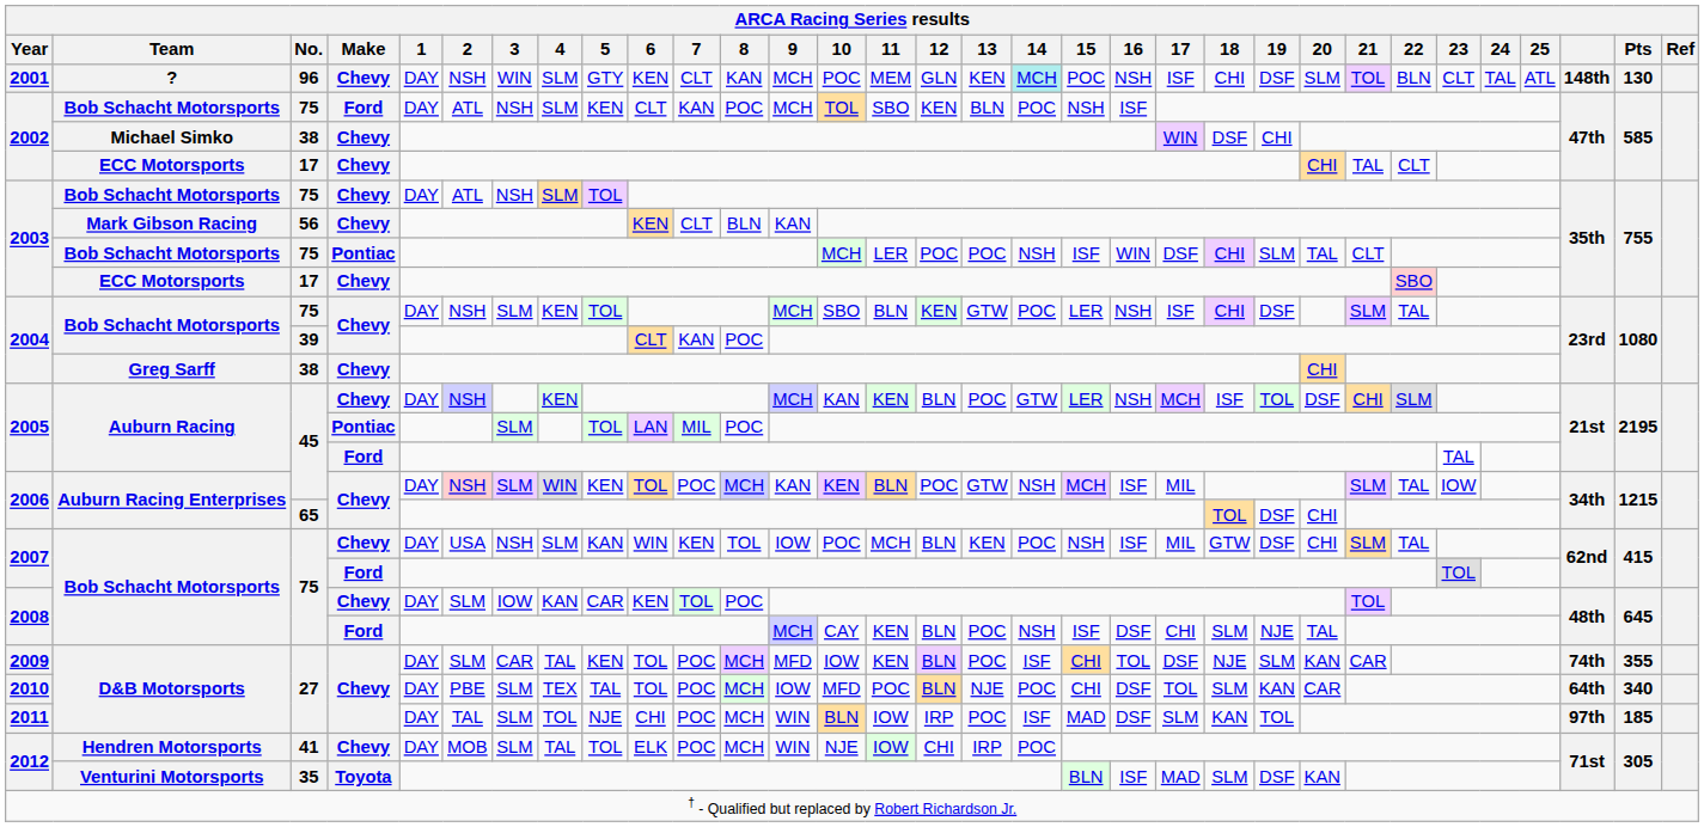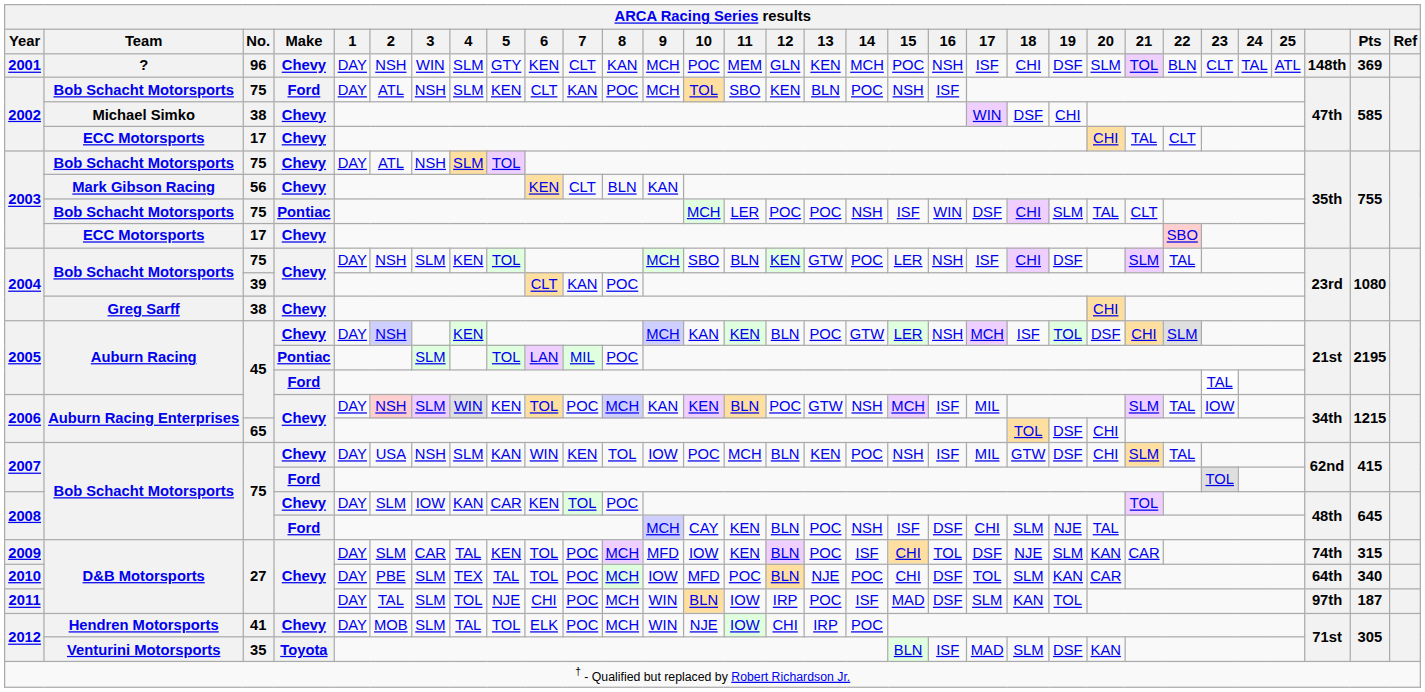 <table class="wikitable" style="text-align:center; font-size:75%">
 <tr>
 <th colspan=48><a href='#'>ARCA Racing Series</a> results</th>
 </tr>
 <tr>
 <th>Year</th>
 <th>Team</th>
 <th>No.</th>
 <th>Make</th>
 <th>1</th>
 <th>2</th>
 <th>3</th>
 <th>4</th>
 <th>5</th>
 <th>6</th>
 <th>7</th>
 <th>8</th>
 <th>9</th>
 <th>10</th>
 <th>11</th>
 <th>12</th>
 <th>13</th>
 <th>14</th>
 <th>15</th>
 <th>16</th>
 <th>17</th>
 <th>18</th>
 <th>19</th>
 <th>20</th>
 <th>21</th>
 <th>22</th>
 <th>23</th>
 <th>24</th>
 <th>25</th>
 <th></th>
 <th>Pts</th>
 <th>Ref</th>
 </tr>
 <tr>
 <th><a href='#'>2001</a></th>
 <th>?</th>
 <th>96</th>
 <th><a href='#'>Chevy</a></th>
 <td><a href='#'>DAY</a></td>
 <td><a href='#'>NSH</a></td>
 <td><a href='#'>WIN</a></td>
 <td><a href='#'>SLM</a></td>
 <td><a href='#'>GTY</a></td>
 <td><a href='#'>KEN</a></td>
 <td><a href='#'>CLT</a></td>
 <td><a href='#'>KAN</a></td>
 <td><a href='#'>MCH</a></td>
 <td><a href='#'>POC</a></td>
 <td><a href='#'>MEM</a></td>
 <td><a href='#'>GLN</a></td>
 <td><a href='#'>KEN</a></td>
-<td style="background: paleturquoise;"><a href='#'>MCH</a></td>
+<td><a href='#'>MCH</a></td>
 <td><a href='#'>POC</a></td>
 <td><a href='#'>NSH</a></td>
 <td><a href='#'>ISF</a></td>
 <td><a href='#'>CHI</a></td>
 <td><a href='#'>DSF</a></td>
 <td><a href='#'>SLM</a></td>
 <td style="background:#EFCFFF;"><a href='#'>TOL</a><br></td>
 <td><a href='#'>BLN</a></td>
 <td><a href='#'>CLT</a></td>
 <td><a href='#'>TAL</a></td>
 <td><a href='#'>ATL</a></td>
 <th>148th</th>
-<th>130</th>
+<th>369</th>
 <th></th>
 </tr>
 <tr>
 <th rowspan=3><a href='#'>2002</a></th>
 <th><a href='#'>Bob Schacht Motorsports</a></th>
 <th>75</th>
 <th><a href='#'>Ford</a></th>
 <td><a href='#'>DAY</a></td>
 <td><a href='#'>ATL</a></td>
 <td><a href='#'>NSH</a></td>
 <td><a href='#'>SLM</a></td>
 <td><a href='#'>KEN</a></td>
 <td><a href='#'>CLT</a></td>
 <td><a href='#'>KAN</a></td>
 <td><a href='#'>POC</a></td>
 <td><a href='#'>MCH</a></td>
 <td style="background:#FFDF9F;"><a href='#'>TOL</a><br></td>
 <td><a href='#'>SBO</a></td>
 <td><a href='#'>KEN</a></td>
 <td><a href='#'>BLN</a></td>
 <td><a href='#'>POC</a></td>
 <td><a href='#'>NSH</a></td>
 <td><a href='#'>ISF</a></td>
 <td colspan=9></td>
 <th rowspan=3>47th</th>
 <th rowspan=3>585</th>
 <th rowspan=3></th>
 </tr>
 <tr>
 <th>Michael Simko</th>
 <th>38</th>
 <th><a href='#'>Chevy</a></th>
 <td colspan=16></td>
 <td style="background:#EFCFFF;"><a href='#'>WIN</a><br></td>
 <td><a href='#'>DSF</a></td>
 <td><a href='#'>CHI</a></td>
 <td colspan=6></td>
 </tr>
 <tr>
 <th><a href='#'>ECC Motorsports</a></th>
 <th>17</th>
 <th><a href='#'>Chevy</a></th>
 <td colspan=19></td>
 <td style="background:#FFDF9F;"><a href='#'>CHI</a><br></td>
 <td><a href='#'>TAL</a></td>
 <td><a href='#'>CLT</a></td>
 <td colspan=3></td>
 </tr>
 <tr>
 <th rowspan=4><a href='#'>2003</a></th>
 <th><a href='#'>Bob Schacht Motorsports</a></th>
 <th>75</th>
 <th><a href='#'>Chevy</a></th>
 <td><a href='#'>DAY</a></td>
 <td><a href='#'>ATL</a></td>
 <td><a href='#'>NSH</a></td>
 <td style="background:#FFDF9F;"><a href='#'>SLM</a><br></td>
 <td style="background:#EFCFFF;"><a href='#'>TOL</a><br></td>
 <td colspan=20></td>
 <th rowspan=4>35th</th>
 <th rowspan=4>755</th>
 <th rowspan=4></th>
 </tr>
 <tr>
 <th><a href='#'>Mark Gibson Racing</a></th>
 <th>56</th>
 <th><a href='#'>Chevy</a></th>
 <td colspan=5></td>
 <td style="background:#FFDF9F;"><a href='#'>KEN</a><br></td>
 <td><a href='#'>CLT</a></td>
 <td><a href='#'>BLN</a></td>
 <td><a href='#'>KAN</a></td>
 <td colspan=16></td>
 </tr>
 <tr>
 <th><a href='#'>Bob Schacht Motorsports</a></th>
 <th>75</th>
 <th><a href='#'>Pontiac</a></th>
 <td colspan=9></td>
 <td style="background:#DFFFDF;"><a href='#'>MCH</a><br></td>
 <td><a href='#'>LER</a></td>
 <td><a href='#'>POC</a></td>
 <td><a href='#'>POC</a></td>
 <td><a href='#'>NSH</a></td>
 <td><a href='#'>ISF</a></td>
 <td><a href='#'>WIN</a></td>
 <td><a href='#'>DSF</a></td>
 <td style="background:#EFCFFF;"><a href='#'>CHI</a><br></td>
 <td><a href='#'>SLM</a></td>
 <td><a href='#'>TAL</a></td>
 <td><a href='#'>CLT</a></td>
 <td colspan=4></td>
 </tr>
 <tr>
 <th><a href='#'>ECC Motorsports</a></th>
 <th>17</th>
 <th><a href='#'>Chevy</a></th>
 <td colspan=21></td>
 <td style="background:#FFCFCF;"><a href='#'>SBO</a><br></td>
 <td colspan=3></td>
 </tr>
 <tr>
 <th rowspan=3><a href='#'>2004</a></th>
 <th rowspan=2><a href='#'>Bob Schacht Motorsports</a></th>
 <th>75</th>
 <th rowspan=2><a href='#'>Chevy</a></th>
 <td><a href='#'>DAY</a></td>
 <td><a href='#'>NSH</a></td>
 <td><a href='#'>SLM</a></td>
 <td><a href='#'>KEN</a></td>
 <td style="background:#DFFFDF;"><a href='#'>TOL</a><br></td>
 <td colspan=3></td>
 <td style="background:#DFFFDF;"><a href='#'>MCH</a><br></td>
 <td><a href='#'>SBO</a></td>
 <td><a href='#'>BLN</a></td>
 <td style="background:#DFFFDF;"><a href='#'>KEN</a><br></td>
 <td><a href='#'>GTW</a></td>
 <td><a href='#'>POC</a></td>
 <td><a href='#'>LER</a></td>
 <td><a href='#'>NSH</a></td>
 <td><a href='#'>ISF</a></td>
 <td style="background:#EFCFFF;"><a href='#'>CHI</a><br></td>
 <td><a href='#'>DSF</a></td>
 <td></td>
 <td style="background:#EFCFFF;"><a href='#'>SLM</a><br></td>
 <td><a href='#'>TAL</a></td>
 <td colspan=3></td>
 <th rowspan=3>23rd</th>
 <th rowspan=3>1080</th>
 <th rowspan=3></th>
 </tr>
 <tr>
 <th>39</th>
 <td colspan=5></td>
 <td style="background:#FFDF9F;"><a href='#'>CLT</a><br></td>
 <td><a href='#'>KAN</a></td>
 <td><a href='#'>POC</a></td>
 <td colspan=17></td>
 </tr>
 <tr>
 <th><a href='#'>Greg Sarff</a></th>
 <th>38</th>
 <th><a href='#'>Chevy</a></th>
 <td colspan=19></td>
 <td style="background:#FFDF9F;"><a href='#'>CHI</a><br></td>
 <td colspan=5></td>
 </tr>
 <tr>
 <th rowspan=3><a href='#'>2005</a></th>
 <th rowspan=3><a href='#'>Auburn Racing</a></th>
 <th rowspan=4>45</th>
 <th><a href='#'>Chevy</a></th>
 <td><a href='#'>DAY</a></td>
 <td style="background:#CFCFFF;"><a href='#'>NSH</a><br></td>
 <td></td>
 <td style="background:#DFFFDF;"><a href='#'>KEN</a><br></td>
 <td colspan=4></td>
 <td style="background:#CFCFFF;"><a href='#'>MCH</a><br></td>
 <td><a href='#'>KAN</a></td>
 <td style="background:#DFFFDF;"><a href='#'>KEN</a><br></td>
 <td><a href='#'>BLN</a></td>
 <td><a href='#'>POC</a></td>
 <td><a href='#'>GTW</a></td>
 <td style="background:#DFFFDF;"><a href='#'>LER</a><br></td>
 <td><a href='#'>NSH</a></td>
 <td style="background:#EFCFFF;"><a href='#'>MCH</a><br></td>
 <td><a href='#'>ISF</a></td>
 <td style="background:#DFFFDF;"><a href='#'>TOL</a><br></td>
 <td><a href='#'>DSF</a></td>
 <td style="background:#FFDF9F;"><a href='#'>CHI</a><br></td>
 <td style="background:#DFDFDF;"><a href='#'>SLM</a><br></td>
 <td colspan=3></td>
 <th rowspan=3>21st</th>
 <th rowspan=3>2195</th>
 <th rowspan=3></th>
 </tr>
 <tr>
 <th><a href='#'>Pontiac</a></th>
 <td colspan=2></td>
 <td style="background:#DFFFDF;"><a href='#'>SLM</a><br></td>
 <td></td>
 <td style="background:#DFFFDF;"><a href='#'>TOL</a><br></td>
 <td style="background:#EFCFFF;"><a href='#'>LAN</a><br></td>
 <td style="background:#DFFFDF;"><a href='#'>MIL</a><br></td>
 <td><a href='#'>POC</a></td>
 <td colspan=17></td>
 </tr>
 <tr>
 <th><a href='#'>Ford</a></th>
 <td colspan=22></td>
 <td style="background:#FFFFFF;"><a href='#'>TAL</a><br></td>
 <td colspan=2></td>
 </tr>
 <tr>
 <th rowspan=2><a href='#'>2006</a></th>
 <th rowspan=2><a href='#'>Auburn Racing Enterprises</a></th>
 <th rowspan=2><a href='#'>Chevy</a></th>
 <td><a href='#'>DAY</a></td>
 <td style="background:#FFCFCF;"><a href='#'>NSH</a><br></td>
 <td style="background:#EFCFFF;"><a href='#'>SLM</a><br></td>
 <td style="background:#DFDFDF;"><a href='#'>WIN</a><br></td>
 <td><a href='#'>KEN</a></td>
 <td style="background:#FFDF9F;"><a href='#'>TOL</a><br></td>
 <td><a href='#'>POC</a></td>
 <td style="background:#CFCFFF;"><a href='#'>MCH</a><br></td>
 <td><a href='#'>KAN</a></td>
 <td style="background:#EFCFFF;"><a href='#'>KEN</a><br></td>
 <td style="background:#FFDF9F;"><a href='#'>BLN</a><br></td>
 <td><a href='#'>POC</a></td>
 <td><a href='#'>GTW</a></td>
 <td><a href='#'>NSH</a></td>
 <td style="background:#EFCFFF;"><a href='#'>MCH</a><br></td>
 <td><a href='#'>ISF</a></td>
 <td><a href='#'>MIL</a></td>
 <td colspan=3></td>
 <td style="background:#EFCFFF;"><a href='#'>SLM</a><br></td>
 <td><a href='#'>TAL</a></td>
 <td><a href='#'>IOW</a></td>
 <td colspan=2></td>
 <th rowspan=2>34th</th>
 <th rowspan=2>1215</th>
 <th rowspan=2></th>
 </tr>
 <tr>
 <th>65</th>
 <td colspan=17></td>
 <td style="background:#FFDF9F;"><a href='#'>TOL</a><br></td>
 <td><a href='#'>DSF</a></td>
 <td><a href='#'>CHI</a></td>
 <td colspan=5></td>
 </tr>
 <tr>
 <th rowspan=2><a href='#'>2007</a></th>
 <th rowspan=4><a href='#'>Bob Schacht Motorsports</a></th>
 <th rowspan=4>75</th>
 <th><a href='#'>Chevy</a></th>
 <td><a href='#'>DAY</a></td>
 <td><a href='#'>USA</a></td>
 <td><a href='#'>NSH</a></td>
 <td><a href='#'>SLM</a></td>
 <td><a href='#'>KAN</a></td>
 <td><a href='#'>WIN</a></td>
 <td><a href='#'>KEN</a></td>
 <td><a href='#'>TOL</a></td>
 <td><a href='#'>IOW</a></td>
 <td><a href='#'>POC</a></td>
 <td><a href='#'>MCH</a></td>
 <td><a href='#'>BLN</a></td>
 <td><a href='#'>KEN</a></td>
 <td><a href='#'>POC</a></td>
 <td><a href='#'>NSH</a></td>
 <td><a href='#'>ISF</a></td>
 <td><a href='#'>MIL</a></td>
 <td><a href='#'>GTW</a></td>
 <td><a href='#'>DSF</a></td>
 <td><a href='#'>CHI</a></td>
 <td style="background:#FFDF9F;"><a href='#'>SLM</a><br></td>
 <td><a href='#'>TAL</a></td>
 <td colspan=3></td>
 <th rowspan=2>62nd</th>
 <th rowspan=2>415</th>
 <th rowspan=2></th>
 </tr>
 <tr>
 <th><a href='#'>Ford</a></th>
 <td colspan=22></td>
 <td style="background:#DFDFDF;"><a href='#'>TOL</a><br></td>
 <td colspan=2></td>
 </tr>
 <tr>
 <th rowspan=2><a href='#'>2008</a></th>
 <th><a href='#'>Chevy</a></th>
 <td><a href='#'>DAY</a></td>
 <td><a href='#'>SLM</a></td>
 <td><a href='#'>IOW</a></td>
 <td><a href='#'>KAN</a></td>
 <td><a href='#'>CAR</a></td>
 <td><a href='#'>KEN</a></td>
 <td style="background:#DFFFDF;"><a href='#'>TOL</a><br></td>
 <td><a href='#'>POC</a></td>
 <td colspan=12></td>
 <td style="background:#EFCFFF;"><a href='#'>TOL</a><br></td>
 <td colspan=4></td>
 <th rowspan=2>48th</th>
 <th rowspan=2>645</th>
 <th rowspan=2></th>
 </tr>
 <tr>
 <th><a href='#'>Ford</a></th>
 <td colspan=8></td>
 <td style="background:#CFCFFF;"><a href='#'>MCH</a><br></td>
 <td><a href='#'>CAY</a></td>
 <td><a href='#'>KEN</a></td>
 <td><a href='#'>BLN</a></td>
 <td><a href='#'>POC</a></td>
 <td><a href='#'>NSH</a></td>
 <td><a href='#'>ISF</a></td>
 <td><a href='#'>DSF</a></td>
 <td><a href='#'>CHI</a></td>
 <td><a href='#'>SLM</a></td>
 <td><a href='#'>NJE</a></td>
 <td><a href='#'>TAL</a></td>
 <td colspan=5></td>
 </tr>
 <tr>
 <th><a href='#'>2009</a></th>
 <th rowspan=3><a href='#'>D&B Motorsports</a></th>
 <th rowspan=3>27</th>
 <th rowspan=3><a href='#'>Chevy</a></th>
 <td><a href='#'>DAY</a></td>
 <td><a href='#'>SLM</a></td>
 <td><a href='#'>CAR</a></td>
 <td><a href='#'>TAL</a></td>
 <td><a href='#'>KEN</a></td>
 <td><a href='#'>TOL</a></td>
 <td><a href='#'>POC</a></td>
 <td style="background:#EFCFFF;"><a href='#'>MCH</a><br></td>
 <td><a href='#'>MFD</a></td>
 <td><a href='#'>IOW</a></td>
 <td><a href='#'>KEN</a></td>
 <td style="background:#EFCFFF;"><a href='#'>BLN</a><br></td>
 <td><a href='#'>POC</a></td>
 <td><a href='#'>ISF</a></td>
 <td style="background:#FFDF9F;"><a href='#'>CHI</a><br></td>
 <td><a href='#'>TOL</a></td>
 <td><a href='#'>DSF</a></td>
 <td><a href='#'>NJE</a></td>
 <td><a href='#'>SLM</a></td>
 <td><a href='#'>KAN</a></td>
 <td><a href='#'>CAR</a></td>
 <td colspan=4></td>
 <th>74th</th>
-<th>355</th>
+<th>315</th>
 <th></th>
 </tr>
 <tr>
 <th><a href='#'>2010</a></th>
 <td><a href='#'>DAY</a></td>
 <td><a href='#'>PBE</a></td>
 <td><a href='#'>SLM</a></td>
 <td><a href='#'>TEX</a></td>
 <td><a href='#'>TAL</a></td>
 <td><a href='#'>TOL</a></td>
 <td><a href='#'>POC</a></td>
 <td style="background:#DFFFDF;"><a href='#'>MCH</a><br></td>
 <td><a href='#'>IOW</a></td>
 <td><a href='#'>MFD</a></td>
 <td><a href='#'>POC</a></td>
 <td style="background:#FFDF9F;"><a href='#'>BLN</a><br></td>
 <td><a href='#'>NJE</a></td>
 <td><a href='#'>POC</a></td>
 <td><a href='#'>CHI</a></td>
 <td><a href='#'>DSF</a></td>
 <td><a href='#'>TOL</a></td>
 <td><a href='#'>SLM</a></td>
 <td><a href='#'>KAN</a></td>
 <td><a href='#'>CAR</a></td>
 <td colspan=5></td>
 <th>64th</th>
 <th>340</th>
 <th></th>
 </tr>
 <tr>
 <th><a href='#'>2011</a></th>
 <td><a href='#'>DAY</a></td>
 <td><a href='#'>TAL</a></td>
 <td><a href='#'>SLM</a></td>
 <td><a href='#'>TOL</a></td>
 <td><a href='#'>NJE</a></td>
 <td><a href='#'>CHI</a></td>
 <td><a href='#'>POC</a></td>
 <td><a href='#'>MCH</a></td>
 <td><a href='#'>WIN</a></td>
 <td style="background:#FFDF9F;"><a href='#'>BLN</a><br></td>
 <td><a href='#'>IOW</a></td>
 <td><a href='#'>IRP</a></td>
 <td><a href='#'>POC</a></td>
 <td><a href='#'>ISF</a></td>
 <td><a href='#'>MAD</a></td>
 <td><a href='#'>DSF</a></td>
 <td><a href='#'>SLM</a></td>
 <td><a href='#'>KAN</a></td>
 <td><a href='#'>TOL</a></td>
 <td colspan=6></td>
 <th>97th</th>
-<th>185</th>
+<th>187</th>
 <th></th>
 </tr>
 <tr>
 <th rowspan=2><a href='#'>2012</a></th>
 <th><a href='#'>Hendren Motorsports</a></th>
 <th>41</th>
 <th><a href='#'>Chevy</a></th>
 <td><a href='#'>DAY</a></td>
 <td><a href='#'>MOB</a></td>
 <td><a href='#'>SLM</a></td>
 <td><a href='#'>TAL</a></td>
 <td><a href='#'>TOL</a></td>
 <td><a href='#'>ELK</a></td>
 <td><a href='#'>POC</a></td>
 <td><a href='#'>MCH</a></td>
 <td><a href='#'>WIN</a></td>
 <td><a href='#'>NJE</a></td>
 <td style="background:#DFFFDF;"><a href='#'>IOW</a><br></td>
 <td><a href='#'>CHI</a></td>
 <td><a href='#'>IRP</a></td>
 <td><a href='#'>POC</a></td>
 <td colspan=11></td>
 <th rowspan=2>71st</th>
 <th rowspan=2>305</th>
 <th rowspan=2></th>
 </tr>
 <tr>
 <th><a href='#'>Venturini Motorsports</a></th>
 <th>35</th>
 <th><a href='#'>Toyota</a></th>
 <td colspan=14></td>
 <td style="background:#DFFFDF;"><a href='#'>BLN</a><br></td>
 <td><a href='#'>ISF</a></td>
 <td><a href='#'>MAD</a></td>
 <td><a href='#'>SLM</a></td>
 <td><a href='#'>DSF</a></td>
 <td><a href='#'>KAN</a></td>
 <td colspan=5></td>
 </tr>
 <tr>
 <td colspan=32><small><sup>†</sup> - Qualified but replaced by <a href='#'>Robert Richardson Jr.</a></small></td>
 </tr>
 </table>
